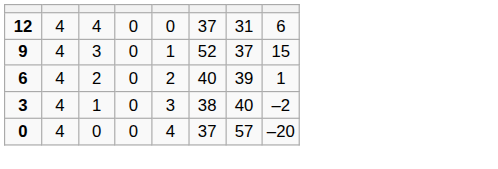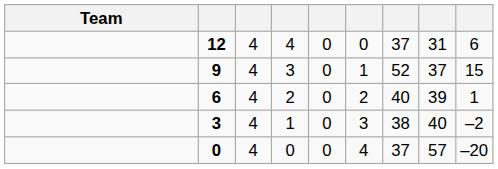 <table class="wikitable" style="text-align: center; font-size:90% ">
 <tr>
+<th width="160">Team</th>
 <th width="25"></th>
 <th width="25"></th>
 <th width="25"></th>
 <th width="25"></th>
 <th width="25"></th>
 <th width="25"></th>
 <th width="25"></th>
 <th width="25"></th>
 </tr>
 <tr>
+<td align="left"></td>
 <td><strong>12</strong></td>
 <td>4</td>
 <td>4</td>
 <td>0</td>
 <td>0</td>
 <td>37</td>
 <td>31</td>
 <td>6</td>
 </tr>
 <tr>
+<td align="left"></td>
 <td><strong>9</strong></td>
 <td>4</td>
 <td>3</td>
 <td>0</td>
 <td>1</td>
 <td>52</td>
 <td>37</td>
 <td>15</td>
 </tr>
 <tr>
+<td align="left"></td>
 <td><strong>6</strong></td>
 <td>4</td>
 <td>2</td>
 <td>0</td>
 <td>2</td>
 <td>40</td>
 <td>39</td>
 <td>1</td>
 </tr>
 <tr>
+<td align="left"></td>
 <td><strong>3</strong></td>
 <td>4</td>
 <td>1</td>
 <td>0</td>
 <td>3</td>
 <td>38</td>
 <td>40</td>
 <td>–2</td>
 </tr>
 <tr>
+<td align="left"></td>
 <td><strong>0</strong></td>
 <td>4</td>
 <td>0</td>
 <td>0</td>
 <td>4</td>
 <td>37</td>
 <td>57</td>
 <td>–20</td>
 </tr>
 </table>
